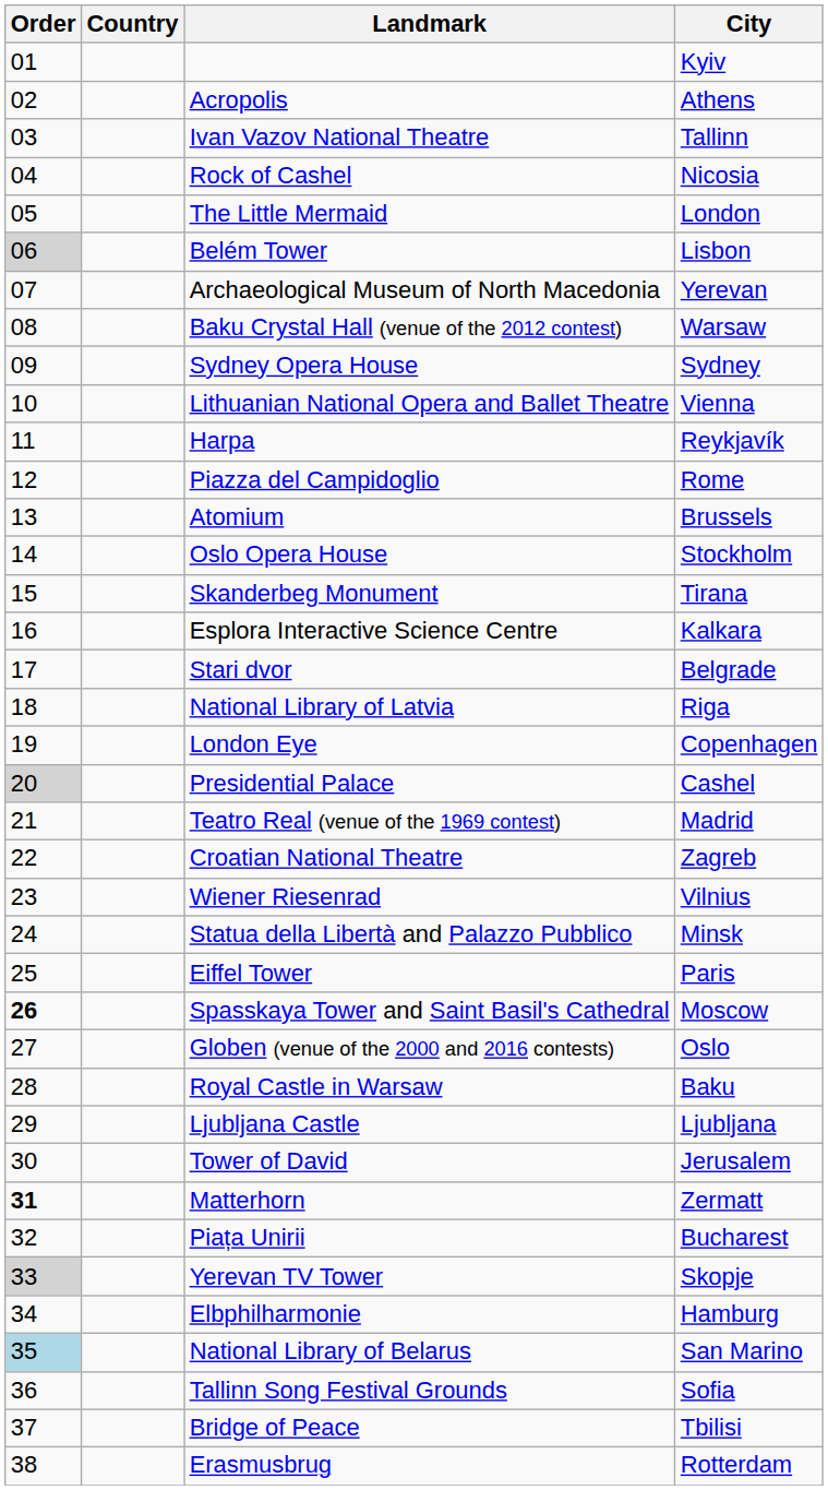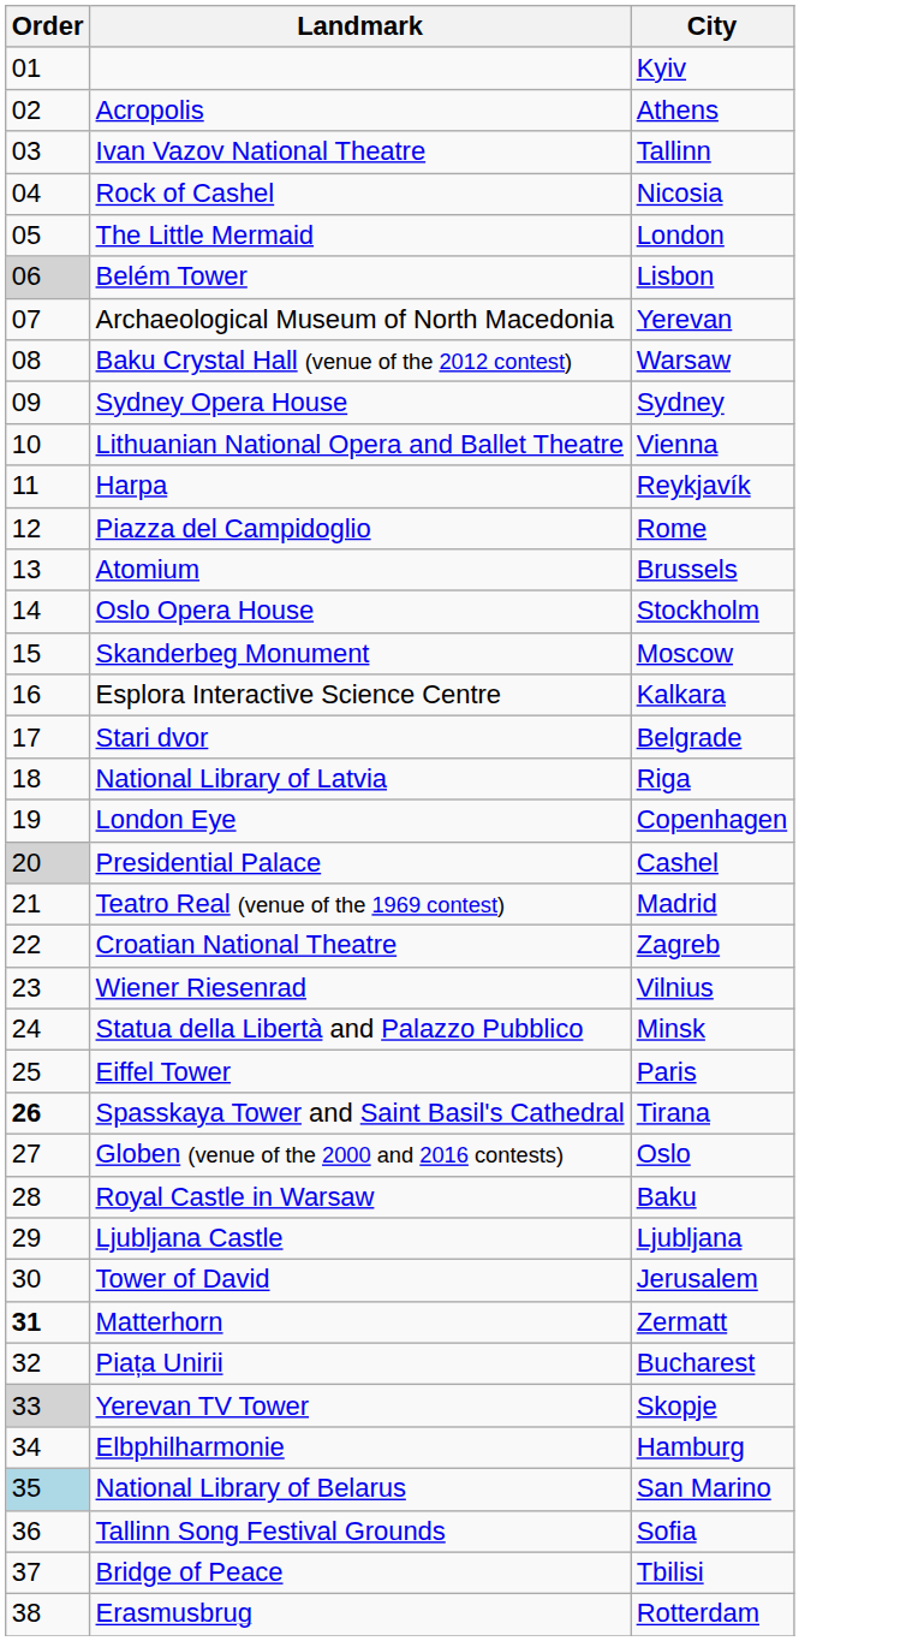 <table class="wikitable sortable">
 <tr>
 <th>Order</th>
-<th>Country</th>
 <th>Landmark</th>
 <th>City</th>
 </tr>
 <tr>
 <td>01</td>
 <td></td>
-<td></td>
 <td><a href='#'>Kyiv</a></td>
 </tr>
 <tr>
 <td>02</td>
-<td></td>
 <td><a href='#'>Acropolis</a></td>
 <td><a href='#'>Athens</a></td>
 </tr>
 <tr>
 <td>03</td>
-<td></td>
 <td><a href='#'>Ivan Vazov National Theatre</a></td>
 <td><a href='#'>Tallinn</a></td>
 </tr>
 <tr>
 <td>04</td>
-<td></td>
 <td><a href='#'>Rock of Cashel</a></td>
 <td><a href='#'>Nicosia</a></td>
 </tr>
 <tr>
 <td>05</td>
-<td></td>
 <td><a href='#'>The Little Mermaid</a></td>
 <td><a href='#'>London</a></td>
 </tr>
 <tr>
 <td style="background: lightgrey;">06</td>
-<td></td>
 <td><a href='#'>Belém Tower</a></td>
 <td><a href='#'>Lisbon</a></td>
 </tr>
 <tr>
 <td>07</td>
-<td></td>
 <td>Archaeological Museum of North Macedonia</td>
 <td><a href='#'>Yerevan</a></td>
 </tr>
 <tr>
 <td>08</td>
-<td></td>
 <td><a href='#'>Baku Crystal Hall</a> <small>(venue of the <a href='#'>2012 contest</a>)</small></td>
 <td><a href='#'>Warsaw</a></td>
 </tr>
 <tr>
 <td>09</td>
-<td></td>
 <td><a href='#'>Sydney Opera House</a></td>
 <td><a href='#'>Sydney</a></td>
 </tr>
 <tr>
 <td>10</td>
-<td></td>
 <td><a href='#'>Lithuanian National Opera and Ballet Theatre</a></td>
 <td><a href='#'>Vienna</a></td>
 </tr>
 <tr>
 <td>11</td>
-<td></td>
 <td><a href='#'>Harpa</a></td>
 <td><a href='#'>Reykjavík</a></td>
 </tr>
 <tr>
 <td>12</td>
-<td></td>
 <td><a href='#'>Piazza del Campidoglio</a></td>
 <td><a href='#'>Rome</a></td>
 </tr>
 <tr>
 <td>13</td>
-<td></td>
 <td><a href='#'>Atomium</a></td>
 <td><a href='#'>Brussels</a></td>
 </tr>
 <tr>
 <td>14</td>
-<td></td>
 <td><a href='#'>Oslo Opera House</a></td>
 <td><a href='#'>Stockholm</a></td>
 </tr>
 <tr>
 <td>15</td>
-<td></td>
 <td><a href='#'>Skanderbeg Monument</a></td>
-<td><a href='#'>Tirana</a></td>
+<td><a href='#'>Moscow</a></td>
 </tr>
 <tr>
 <td>16</td>
-<td></td>
 <td>Esplora Interactive Science Centre</td>
 <td><a href='#'>Kalkara</a></td>
 </tr>
 <tr>
 <td>17</td>
-<td></td>
 <td><a href='#'>Stari dvor</a></td>
 <td><a href='#'>Belgrade</a></td>
 </tr>
 <tr>
 <td>18</td>
-<td></td>
 <td><a href='#'>National Library of Latvia</a></td>
 <td><a href='#'>Riga</a></td>
 </tr>
 <tr>
 <td>19</td>
-<td></td>
 <td><a href='#'>London Eye</a></td>
 <td><a href='#'>Copenhagen</a></td>
 </tr>
 <tr>
 <td style="background: lightgrey;">20</td>
-<td></td>
 <td><a href='#'>Presidential Palace</a></td>
 <td><a href='#'>Cashel</a></td>
 </tr>
 <tr>
 <td>21</td>
-<td></td>
 <td><a href='#'>Teatro Real</a> <small>(venue of the <a href='#'>1969 contest</a>)</small></td>
 <td><a href='#'>Madrid</a></td>
 </tr>
 <tr>
 <td>22</td>
-<td></td>
 <td><a href='#'>Croatian National Theatre</a></td>
 <td><a href='#'>Zagreb</a></td>
 </tr>
 <tr>
 <td>23</td>
-<td></td>
 <td><a href='#'>Wiener Riesenrad</a></td>
 <td><a href='#'>Vilnius</a></td>
 </tr>
 <tr>
 <td>24</td>
-<td></td>
 <td><a href='#'>Statua della Libertà</a> and <a href='#'>Palazzo Pubblico</a></td>
 <td><a href='#'>Minsk</a></td>
 </tr>
 <tr>
 <td>25</td>
-<td></td>
 <td><a href='#'>Eiffel Tower</a></td>
 <td><a href='#'>Paris</a></td>
 </tr>
 <tr>
 <td><strong>26</strong></td>
-<td></td>
 <td><a href='#'>Spasskaya Tower</a> and <a href='#'>Saint Basil's Cathedral</a></td>
-<td><a href='#'>Moscow</a></td>
+<td><a href='#'>Tirana</a></td>
 </tr>
 <tr>
 <td>27</td>
-<td></td>
 <td><a href='#'>Globen</a> <small>(venue of the <a href='#'>2000</a> and <a href='#'>2016</a> contests)</small></td>
 <td><a href='#'>Oslo</a></td>
 </tr>
 <tr>
 <td>28</td>
-<td></td>
 <td><a href='#'>Royal Castle in Warsaw</a></td>
 <td><a href='#'>Baku</a></td>
 </tr>
 <tr>
 <td>29</td>
-<td></td>
 <td><a href='#'>Ljubljana Castle</a></td>
 <td><a href='#'>Ljubljana</a></td>
 </tr>
 <tr>
 <td>30</td>
-<td></td>
 <td><a href='#'>Tower of David</a></td>
 <td><a href='#'>Jerusalem</a></td>
 </tr>
 <tr>
 <td><strong>31</strong></td>
-<td></td>
 <td><a href='#'>Matterhorn</a></td>
 <td><a href='#'>Zermatt</a></td>
 </tr>
 <tr>
 <td>32</td>
-<td></td>
 <td><a href='#'>Piața Unirii</a></td>
 <td><a href='#'>Bucharest</a></td>
 </tr>
 <tr>
 <td style="background: lightgrey;">33</td>
-<td></td>
 <td><a href='#'>Yerevan TV Tower</a></td>
 <td><a href='#'>Skopje</a></td>
 </tr>
 <tr>
 <td>34</td>
-<td></td>
 <td><a href='#'>Elbphilharmonie</a></td>
 <td><a href='#'>Hamburg</a></td>
 </tr>
 <tr>
 <td style="background: lightblue;">35</td>
-<td></td>
 <td><a href='#'>National Library of Belarus</a></td>
 <td><a href='#'>San Marino</a></td>
 </tr>
 <tr>
 <td>36</td>
-<td></td>
 <td><a href='#'>Tallinn Song Festival Grounds</a></td>
 <td><a href='#'>Sofia</a></td>
 </tr>
 <tr>
 <td>37</td>
-<td></td>
 <td><a href='#'>Bridge of Peace</a></td>
 <td><a href='#'>Tbilisi</a></td>
 </tr>
 <tr>
 <td>38</td>
-<td></td>
 <td><a href='#'>Erasmusbrug</a></td>
 <td><a href='#'>Rotterdam</a></td>
 </tr>
 </table>
